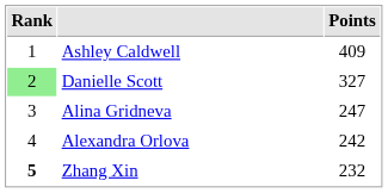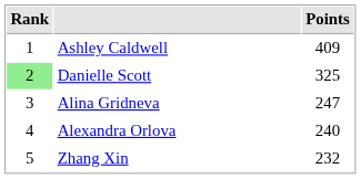 <table cellspacing="1" cellpadding="3" style="border:1px solid #aaa; font-size:86%;">
 <tr style="background:#e4e4e4;">
 <th style="border-bottom:1px solid #aaa; width:10px;">Rank</th>
 <th style="border-bottom:1px solid #aaa; width:200px;"></th>
 <th style="border-bottom:1px solid #aaa; width:20px;">Points</th>
 </tr>
 <tr>
 <td align=center>1</td>
 <td> <a href='#'>Ashley Caldwell</a></td>
 <td align=center>409</td>
 </tr>
 <tr>
 <td align=center style="background: lightgreen;">2</td>
 <td> <a href='#'>Danielle Scott</a></td>
-<td align=center>327</td>
+<td align=center>325</td>
 </tr>
 <tr>
 <td align=center>3</td>
 <td> <a href='#'>Alina Gridneva</a></td>
 <td align=center>247</td>
 </tr>
 <tr>
 <td align=center>4</td>
 <td> <a href='#'>Alexandra Orlova</a></td>
-<td align=center>242</td>
+<td align=center>240</td>
 </tr>
 <tr>
-<td align=center><strong>5</strong></td>
+<td align=center>5</td>
 <td> <a href='#'>Zhang Xin</a></td>
 <td align=center>232</td>
 </tr>
 </table>
